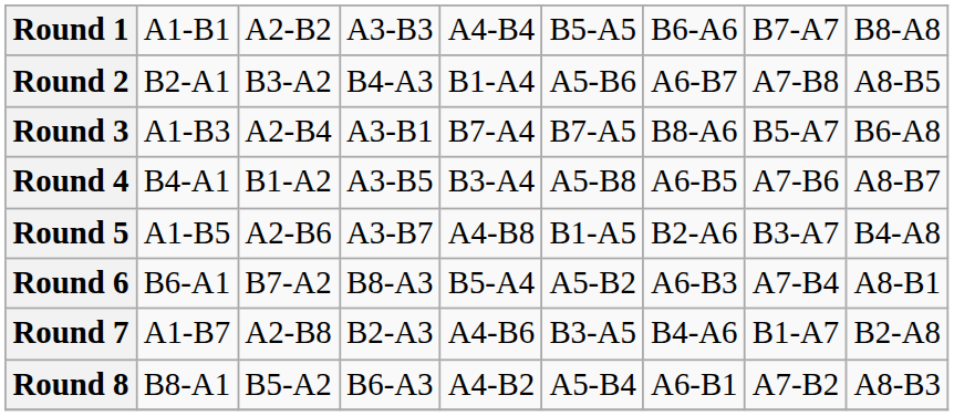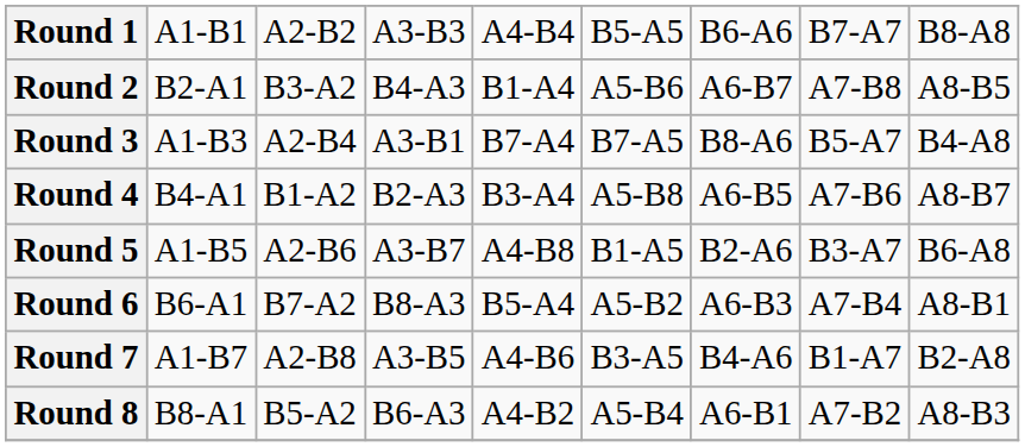 <table class="wikitable">
 <tr>
 <th scope="row">Round 1</th>
 <td>A1-B1</td>
 <td>A2-B2</td>
 <td>A3-B3</td>
 <td>A4-B4</td>
 <td>B5-A5</td>
 <td>B6-A6</td>
 <td>B7-A7</td>
 <td>B8-A8</td>
 </tr>
 <tr>
 <th scope="row">Round 2</th>
 <td>B2-A1</td>
 <td>B3-A2</td>
 <td>B4-A3</td>
 <td>B1-A4</td>
 <td>A5-B6</td>
 <td>A6-B7</td>
 <td>A7-B8</td>
 <td>A8-B5</td>
 </tr>
 <tr>
 <th scope="row">Round 3</th>
 <td>A1-B3</td>
 <td>A2-B4</td>
 <td>A3-B1</td>
 <td>B7-A4</td>
 <td>B7-A5</td>
 <td>B8-A6</td>
 <td>B5-A7</td>
-<td>B6-A8</td>
+<td>B4-A8</td>
 </tr>
 <tr>
 <th scope="row">Round 4</th>
 <td>B4-A1</td>
 <td>B1-A2</td>
-<td>A3-B5</td>
+<td>B2-A3</td>
 <td>B3-A4</td>
 <td>A5-B8</td>
 <td>A6-B5</td>
 <td>A7-B6</td>
 <td>A8-B7</td>
 </tr>
 <tr>
 <th scope="row">Round 5</th>
 <td>A1-B5</td>
 <td>A2-B6</td>
 <td>A3-B7</td>
 <td>A4-B8</td>
 <td>B1-A5</td>
 <td>B2-A6</td>
 <td>B3-A7</td>
-<td>B4-A8</td>
+<td>B6-A8</td>
 </tr>
 <tr>
 <th scope="row">Round 6</th>
 <td>B6-A1</td>
 <td>B7-A2</td>
 <td>B8-A3</td>
 <td>B5-A4</td>
 <td>A5-B2</td>
 <td>A6-B3</td>
 <td>A7-B4</td>
 <td>A8-B1</td>
 </tr>
 <tr>
 <th scope="row">Round 7</th>
 <td>A1-B7</td>
 <td>A2-B8</td>
-<td>B2-A3</td>
+<td>A3-B5</td>
 <td>A4-B6</td>
 <td>B3-A5</td>
 <td>B4-A6</td>
 <td>B1-A7</td>
 <td>B2-A8</td>
 </tr>
 <tr>
 <th scope="row">Round 8</th>
 <td>B8-A1</td>
 <td>B5-A2</td>
 <td>B6-A3</td>
 <td>A4-B2</td>
 <td>A5-B4</td>
 <td>A6-B1</td>
 <td>A7-B2</td>
 <td>A8-B3</td>
 </tr>
 <tr>
 </tr>
 </table>
